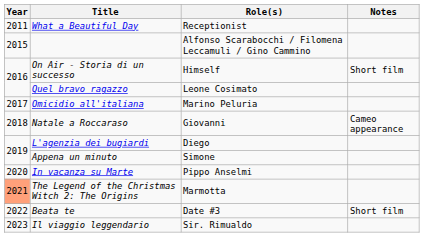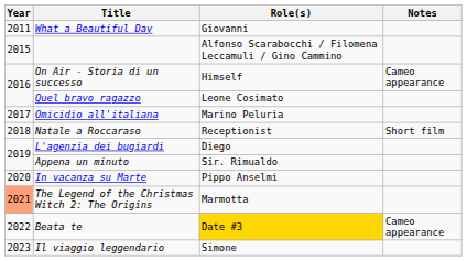 <table class="wikitable plainrowheaders sortable">
 <tr>
 <th scope="col">Year</th>
 <th scope="col">Title</th>
 <th scope="col">Role(s)</th>
 <th scope="col" class="unsortable">Notes</th>
 </tr>
 <tr>
 <td>2011</td>
 <td><em><a href='#'>What a Beautiful Day</a></em></td>
-<td>Receptionist</td>
+<td>Giovanni</td>
 <td></td>
 </tr>
 <tr>
 <td>2015</td>
 <td></td>
 <td>Alfonso Scarabocchi / Filomena Leccamuli / Gino Cammino</td>
 <td></td>
 </tr>
 <tr>
 <td rowspan="2">2016</td>
 <td><em>On Air - Storia di un successo</em></td>
 <td>Himself</td>
-<td>Short film</td>
+<td>Cameo appearance</td>
 </tr>
 <tr>
 <td><em><a href='#'>Quel bravo ragazzo</a></em></td>
 <td>Leone Cosimato</td>
 <td></td>
 </tr>
 <tr>
 <td>2017</td>
 <td><em><a href='#'>Omicidio all'italiana</a></em></td>
 <td>Marino Peluria</td>
 <td></td>
 </tr>
 <tr>
 <td>2018</td>
 <td><em>Natale a Roccaraso</em></td>
-<td>Giovanni</td>
-<td>Cameo appearance</td>
+<td>Receptionist</td>
+<td>Short film</td>
 </tr>
 <tr>
 <td rowspan="2">2019</td>
 <td><em><a href='#'>L'agenzia dei bugiardi</a></em></td>
 <td>Diego</td>
 <td></td>
 </tr>
 <tr>
 <td><em>Appena un minuto</em></td>
-<td>Simone</td>
+<td>Sir. Rimualdo</td>
 <td></td>
 </tr>
 <tr>
 <td>2020</td>
 <td><em><a href='#'>In vacanza su Marte</a></em></td>
 <td>Pippo Anselmi</td>
 <td></td>
 </tr>
 <tr>
 <td style="background: lightsalmon;">2021</td>
 <td><em>The Legend of the Christmas Witch 2: The Origins</em></td>
 <td>Marmotta</td>
 <td></td>
 </tr>
 <tr>
 <td>2022</td>
 <td><em>Beata te</em></td>
-<td>Date #3</td>
-<td>Short film</td>
+<td style="background: gold;">Date #3</td>
+<td>Cameo appearance</td>
 </tr>
 <tr>
 <td>2023</td>
 <td><em>Il viaggio leggendario</em></td>
-<td>Sir. Rimualdo</td>
+<td>Simone</td>
 <td></td>
 </tr>
 </table>
